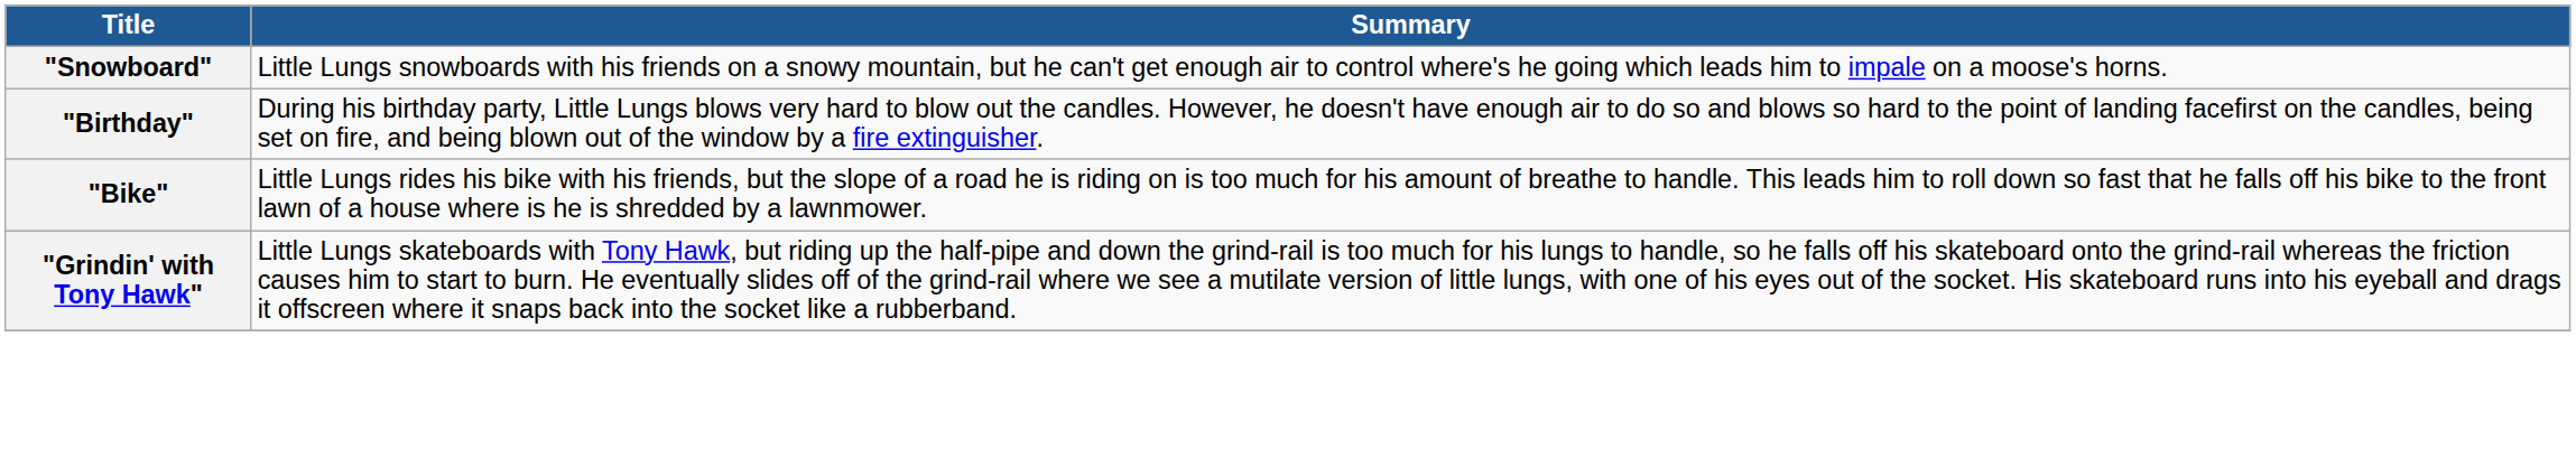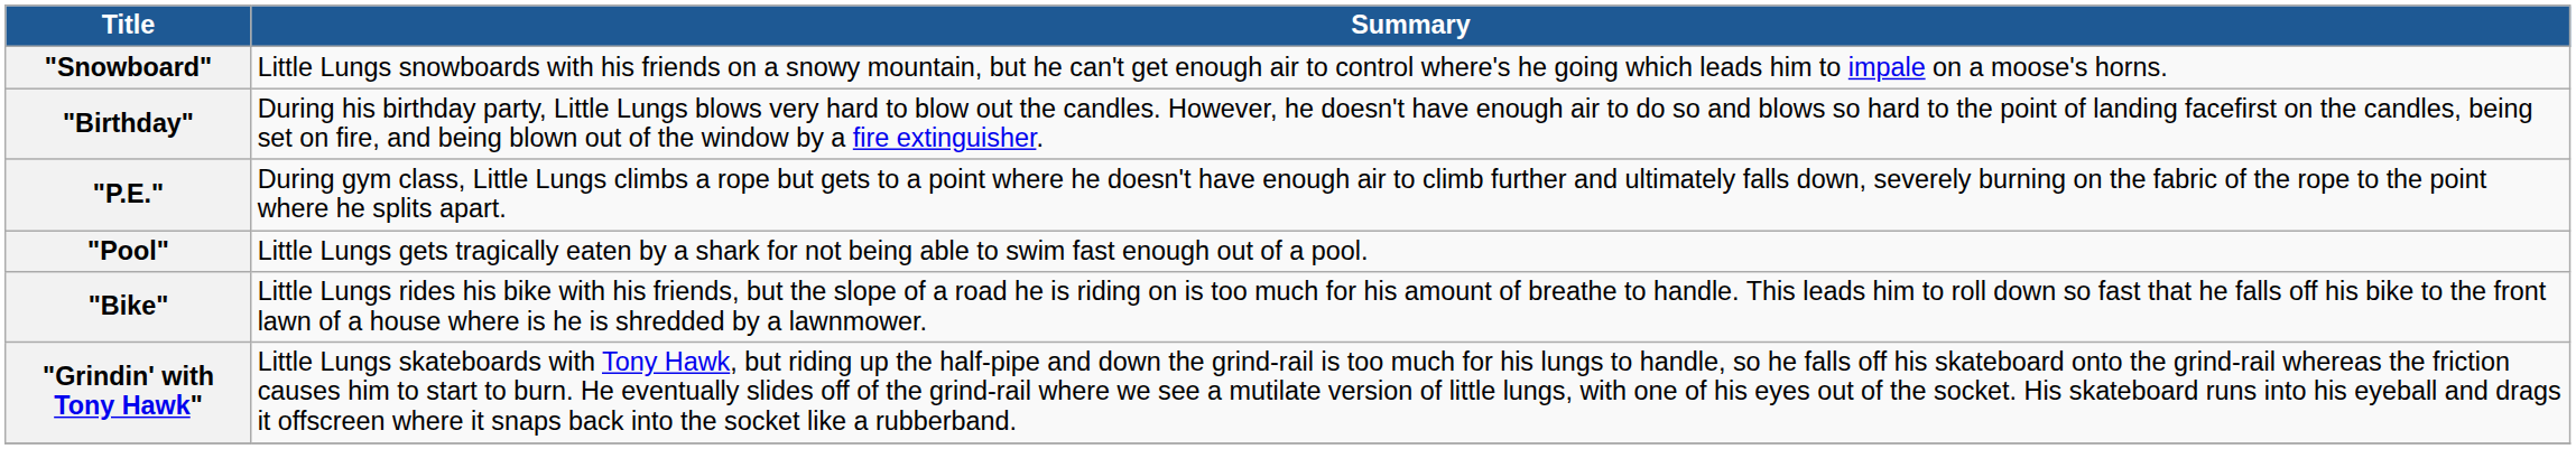 <table class="wikitable plainrowheaders">
 <tr>
 <th style="background:#1E5994; color:white;" scope="col">Title</th>
 <th style="background:#1E5994; color:white;" scope="col">Summary</th>
 </tr>
 <tr>
 <th scope="row">"Snowboard"</th>
 <td>Little Lungs snowboards with his friends on a snowy mountain, but he can't get enough air to control where's he going which leads him to <a href='#'>impale</a> on a moose's horns.</td>
 </tr>
 <tr>
 <th scope="row">"Birthday"</th>
 <td>During his birthday party, Little Lungs blows very hard to blow out the candles. However, he doesn't have enough air to do so and blows so hard to the point of landing facefirst on the candles, being set on fire, and being blown out of the window by a <a href='#'>fire extinguisher</a>.</td>
 </tr>
 <tr>
+<th scope="row">"P.E."</th>
+<td>During gym class, Little Lungs climbs a rope but gets to a point where he doesn't have enough air to climb further and ultimately falls down, severely burning on the fabric of the rope to the point where he splits apart.</td>
+</tr>
+<tr>
+<th scope="row">"Pool"</th>
+<td>Little Lungs gets tragically eaten by a shark for not being able to swim fast enough out of a pool.</td>
+</tr>
+<tr>
 <th scope="row">"Bike"</th>
 <td>Little Lungs rides his bike with his friends, but the slope of a road he is riding on is too much for his amount of breathe to handle. This leads him to roll down so fast that he falls off his bike to the front lawn of a house where is he is shredded by a lawnmower.</td>
 </tr>
 <tr>
 <th scope="row">"Grindin' with <a href='#'>Tony Hawk</a>"</th>
 <td>Little Lungs skateboards with <a href='#'>Tony Hawk</a>, but riding up the half-pipe and down the grind-rail is too much for his lungs to handle, so he falls off his skateboard onto the grind-rail whereas the friction causes him to start to burn. He eventually slides off of the grind-rail where we see a mutilate version of little lungs, with one of his eyes out of the socket. His skateboard runs into his eyeball and drags it offscreen where it snaps back into the socket like a rubberband.</td>
 </tr>
 <tr>
 </tr>
 </table>
